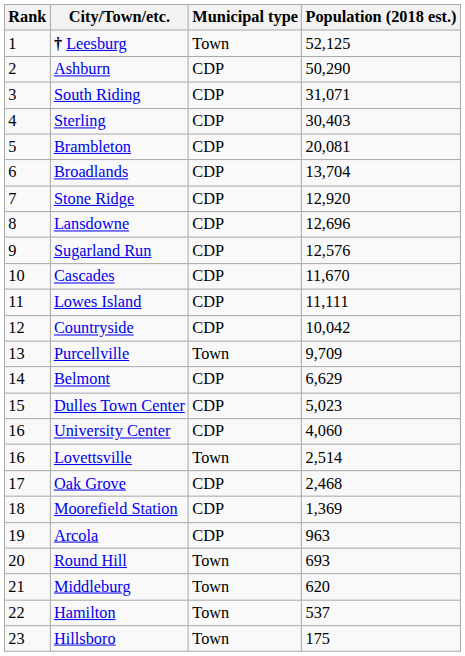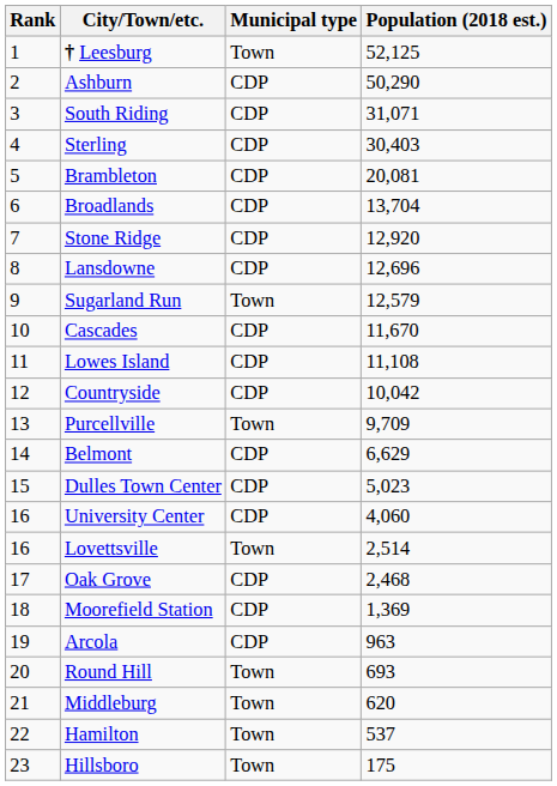 <table class="wikitable sortable">
 <tr>
 <th>Rank</th>
 <th>City/Town/etc.</th>
 <th>Municipal type</th>
 <th>Population (2018 est.)</th>
 </tr>
 <tr>
 <td>1</td>
 <td><strong>†</strong> <a href='#'>Leesburg</a></td>
 <td>Town</td>
 <td>52,125</td>
 </tr>
 <tr>
 <td>2</td>
 <td><a href='#'>Ashburn</a></td>
 <td>CDP</td>
 <td>50,290</td>
 </tr>
 <tr>
 <td>3</td>
 <td><a href='#'>South Riding</a></td>
 <td>CDP</td>
 <td>31,071</td>
 </tr>
 <tr>
 <td>4</td>
 <td><a href='#'>Sterling</a></td>
 <td>CDP</td>
 <td>30,403</td>
 </tr>
 <tr>
 <td>5</td>
 <td><a href='#'>Brambleton</a></td>
 <td>CDP</td>
 <td>20,081</td>
 </tr>
 <tr>
 <td>6</td>
 <td><a href='#'>Broadlands</a></td>
 <td>CDP</td>
 <td>13,704</td>
 </tr>
 <tr>
 <td>7</td>
 <td><a href='#'>Stone Ridge</a></td>
 <td>CDP</td>
 <td>12,920</td>
 </tr>
 <tr>
 <td>8</td>
 <td><a href='#'>Lansdowne</a></td>
 <td>CDP</td>
 <td>12,696</td>
 </tr>
 <tr>
 <td>9</td>
 <td><a href='#'>Sugarland Run</a></td>
-<td>CDP</td>
-<td>12,576</td>
+<td>Town</td>
+<td>12,579</td>
 </tr>
 <tr>
 <td>10</td>
 <td><a href='#'>Cascades</a></td>
 <td>CDP</td>
 <td>11,670</td>
 </tr>
 <tr>
 <td>11</td>
 <td><a href='#'>Lowes Island</a></td>
 <td>CDP</td>
-<td>11,111</td>
+<td>11,108</td>
 </tr>
 <tr>
 <td>12</td>
 <td><a href='#'>Countryside</a></td>
 <td>CDP</td>
 <td>10,042</td>
 </tr>
 <tr>
 <td>13</td>
 <td><a href='#'>Purcellville</a></td>
 <td>Town</td>
 <td>9,709</td>
 </tr>
 <tr>
 <td>14</td>
 <td><a href='#'>Belmont</a></td>
 <td>CDP</td>
 <td>6,629</td>
 </tr>
 <tr>
 <td>15</td>
 <td><a href='#'>Dulles Town Center</a></td>
 <td>CDP</td>
 <td>5,023</td>
 </tr>
 <tr>
 <td>16</td>
 <td><a href='#'>University Center</a></td>
 <td>CDP</td>
 <td>4,060</td>
 </tr>
 <tr>
 <td>16</td>
 <td><a href='#'>Lovettsville</a></td>
 <td>Town</td>
 <td>2,514</td>
 </tr>
 <tr>
 <td>17</td>
 <td><a href='#'>Oak Grove</a></td>
 <td>CDP</td>
 <td>2,468</td>
 </tr>
 <tr>
 <td>18</td>
 <td><a href='#'>Moorefield Station</a></td>
 <td>CDP</td>
 <td>1,369</td>
 </tr>
 <tr>
 <td>19</td>
 <td><a href='#'>Arcola</a></td>
 <td>CDP</td>
 <td>963</td>
 </tr>
 <tr>
 <td>20</td>
 <td><a href='#'>Round Hill</a></td>
 <td>Town</td>
 <td>693</td>
 </tr>
 <tr>
 <td>21</td>
 <td><a href='#'>Middleburg</a></td>
 <td>Town</td>
 <td>620</td>
 </tr>
 <tr>
 <td>22</td>
 <td><a href='#'>Hamilton</a></td>
 <td>Town</td>
 <td>537</td>
 </tr>
 <tr>
 <td>23</td>
 <td><a href='#'>Hillsboro</a></td>
 <td>Town</td>
 <td>175</td>
 </tr>
 </table>
